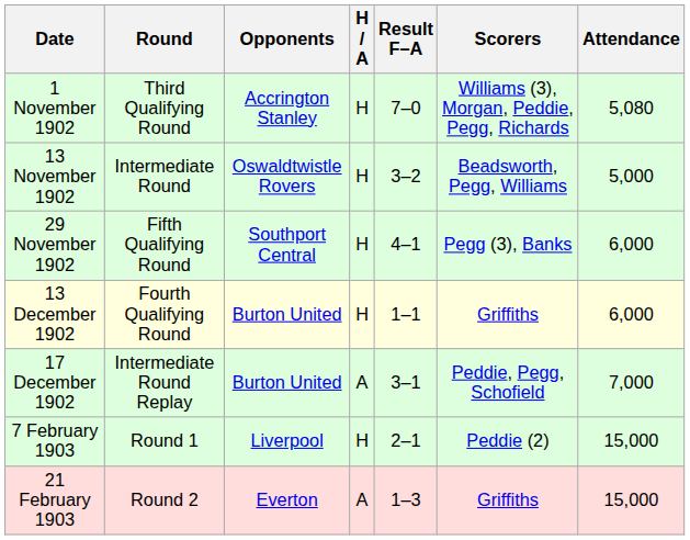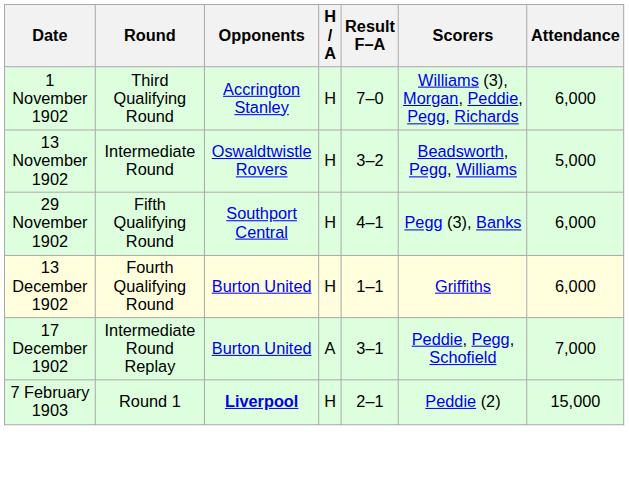 <table class="wikitable" style="text-align:center">
 <tr>
 <th>Date</th>
 <th>Round</th>
 <th>Opponents</th>
 <th>H / A</th>
 <th>Result<br>F–A</th>
 <th>Scorers</th>
 <th>Attendance</th>
 </tr>
 <tr bgcolor="#ddffdd">
 <td>1 November 1902</td>
 <td>Third Qualifying Round</td>
 <td><a href='#'>Accrington Stanley</a></td>
 <td>H</td>
 <td>7–0</td>
 <td><a href='#'>Williams</a> (3), <a href='#'>Morgan</a>, <a href='#'>Peddie</a>, <a href='#'>Pegg</a>, <a href='#'>Richards</a></td>
-<td>5,080</td>
+<td>6,000</td>
 </tr>
 <tr bgcolor="#ddffdd">
 <td>13 November 1902</td>
 <td>Intermediate Round</td>
 <td><a href='#'>Oswaldtwistle Rovers</a></td>
 <td>H</td>
 <td>3–2</td>
 <td><a href='#'>Beadsworth</a>, <a href='#'>Pegg</a>, <a href='#'>Williams</a></td>
 <td>5,000</td>
 </tr>
 <tr bgcolor="#ddffdd">
 <td>29 November 1902</td>
 <td>Fifth Qualifying Round</td>
 <td><a href='#'>Southport Central</a></td>
 <td>H</td>
 <td>4–1</td>
 <td><a href='#'>Pegg</a> (3), <a href='#'>Banks</a></td>
 <td>6,000</td>
 </tr>
 <tr bgcolor="#ffffdd">
 <td>13 December 1902</td>
 <td>Fourth Qualifying Round</td>
 <td><a href='#'>Burton United</a></td>
 <td>H</td>
 <td>1–1</td>
 <td><a href='#'>Griffiths</a></td>
 <td>6,000</td>
 </tr>
 <tr bgcolor="#ddffdd">
 <td>17 December 1902</td>
 <td>Intermediate Round<br>Replay</td>
 <td><a href='#'>Burton United</a></td>
 <td>A</td>
 <td>3–1</td>
 <td><a href='#'>Peddie</a>, <a href='#'>Pegg</a>, <a href='#'>Schofield</a></td>
 <td>7,000</td>
 </tr>
 <tr bgcolor="#ddffdd">
 <td>7 February 1903</td>
 <td>Round 1</td>
-<td><a href='#'>Liverpool</a></td>
+<td><strong><a href='#'>Liverpool</a></strong></td>
 <td>H</td>
 <td>2–1</td>
 <td><a href='#'>Peddie</a> (2)</td>
 <td>15,000</td>
 </tr>
-<tr bgcolor="#ffdddd">
-<td>21 February 1903</td>
-<td>Round 2</td>
-<td><a href='#'>Everton</a></td>
-<td>A</td>
-<td>1–3</td>
-<td><a href='#'>Griffiths</a></td>
-<td>15,000</td>
-</tr>
 </table>
